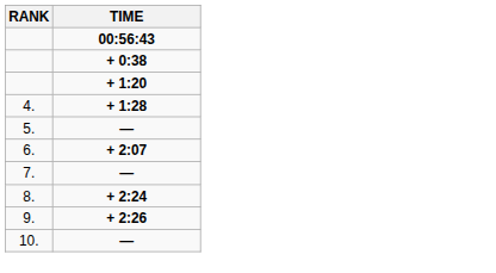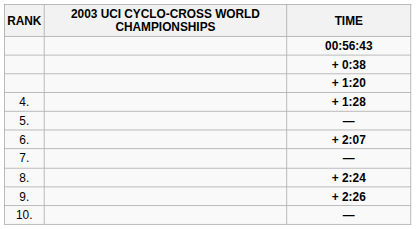 <table class="wikitable" style="font-size:95%;">
 <tr>
 <th>RANK</th>
+<th align="left" style="width: 20em">2003 UCI CYCLO-CROSS WORLD CHAMPIONSHIPS</th>
 <th align="left" style="width: 10em">TIME</th>
 </tr>
 <tr>
 <td align="center"></td>
+<td></td>
 <td align="center"><strong>00:56:43</strong></td>
 </tr>
 <tr>
 <td align="center"></td>
+<td></td>
 <td align="center"><strong>+ 0:38</strong></td>
 </tr>
 <tr>
 <td align="center"></td>
+<td></td>
 <td align="center"><strong>+ 1:20</strong></td>
 </tr>
 <tr>
 <td align="center">4.</td>
+<td></td>
 <td align="center"><strong>+ 1:28</strong></td>
 </tr>
 <tr>
 <td align="center">5.</td>
+<td></td>
 <td align="center"><strong>—</strong></td>
 </tr>
 <tr>
 <td align="center">6.</td>
+<td></td>
 <td align="center"><strong>+ 2:07</strong></td>
 </tr>
 <tr>
 <td align="center">7.</td>
+<td></td>
 <td align="center"><strong>—</strong></td>
 </tr>
 <tr>
 <td align="center">8.</td>
+<td></td>
 <td align="center"><strong>+ 2:24</strong></td>
 </tr>
 <tr>
 <td align="center">9.</td>
+<td></td>
 <td align="center"><strong>+ 2:26</strong></td>
 </tr>
 <tr>
 <td align="center">10.</td>
+<td></td>
 <td align="center"><strong>—</strong></td>
 </tr>
 </table>
